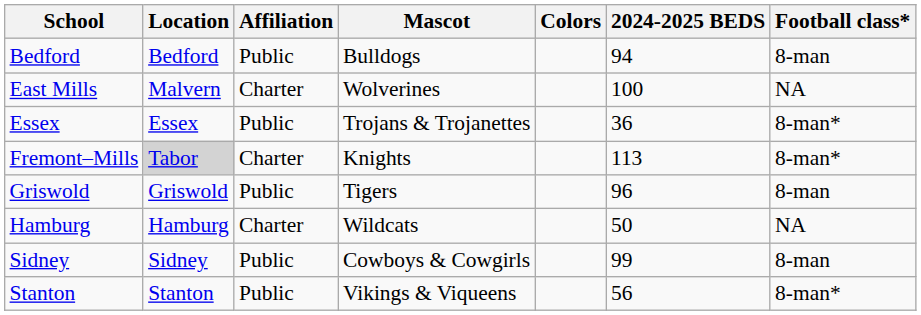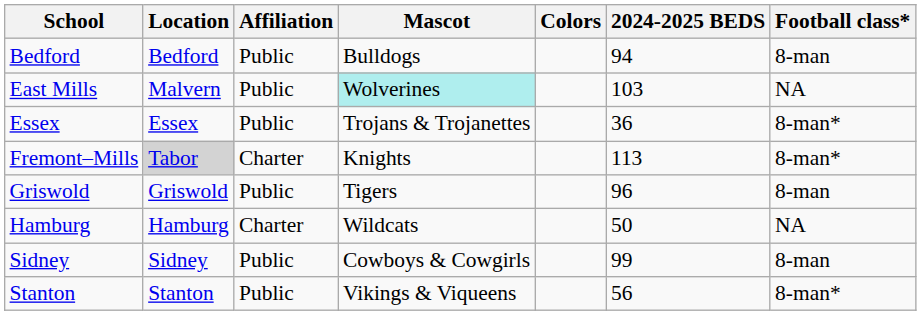 <table class="wikitable" border="1">
 <tr>
 <th>School</th>
 <th>Location</th>
 <th>Affiliation</th>
 <th>Mascot</th>
 <th>Colors</th>
 <th>2024-2025 BEDS</th>
 <th>Football class*</th>
 </tr>
 <tr>
 <td><a href='#'> Bedford</a></td>
 <td><a href='#'>Bedford</a></td>
 <td>Public</td>
 <td>Bulldogs</td>
 <td> </td>
 <td>94</td>
 <td>8-man</td>
 </tr>
 <tr>
 <td><a href='#'>East Mills</a></td>
 <td><a href='#'>Malvern</a></td>
-<td>Charter</td>
-<td>Wolverines</td>
+<td>Public</td>
+<td style="background: paleturquoise;">Wolverines</td>
 <td>  </td>
-<td>100</td>
+<td>103</td>
 <td>NA</td>
 </tr>
 <tr>
 <td><a href='#'>Essex</a></td>
 <td><a href='#'>Essex</a></td>
 <td>Public</td>
 <td>Trojans & Trojanettes</td>
 <td> </td>
 <td>36</td>
 <td>8-man*</td>
 </tr>
 <tr>
 <td><a href='#'>Fremont–Mills</a></td>
 <td style="background: lightgrey;"><a href='#'>Tabor</a></td>
 <td>Charter</td>
 <td>Knights</td>
 <td> </td>
 <td>113</td>
 <td>8-man*</td>
 </tr>
 <tr>
 <td><a href='#'>Griswold</a></td>
 <td><a href='#'>Griswold</a></td>
 <td>Public</td>
 <td>Tigers</td>
 <td> </td>
 <td>96</td>
 <td>8-man</td>
 </tr>
 <tr>
 <td><a href='#'> Hamburg</a></td>
 <td><a href='#'>Hamburg</a></td>
 <td>Charter</td>
 <td>Wildcats</td>
 <td> </td>
 <td>50</td>
 <td>NA</td>
 </tr>
 <tr>
 <td><a href='#'>Sidney</a></td>
 <td><a href='#'>Sidney</a></td>
 <td>Public</td>
 <td>Cowboys & Cowgirls</td>
 <td> </td>
 <td>99</td>
 <td>8-man</td>
 </tr>
 <tr>
 <td><a href='#'>Stanton</a></td>
 <td><a href='#'>Stanton</a></td>
 <td>Public</td>
 <td>Vikings & Viqueens</td>
 <td> </td>
 <td>56</td>
 <td>8-man*</td>
 </tr>
 </table>
